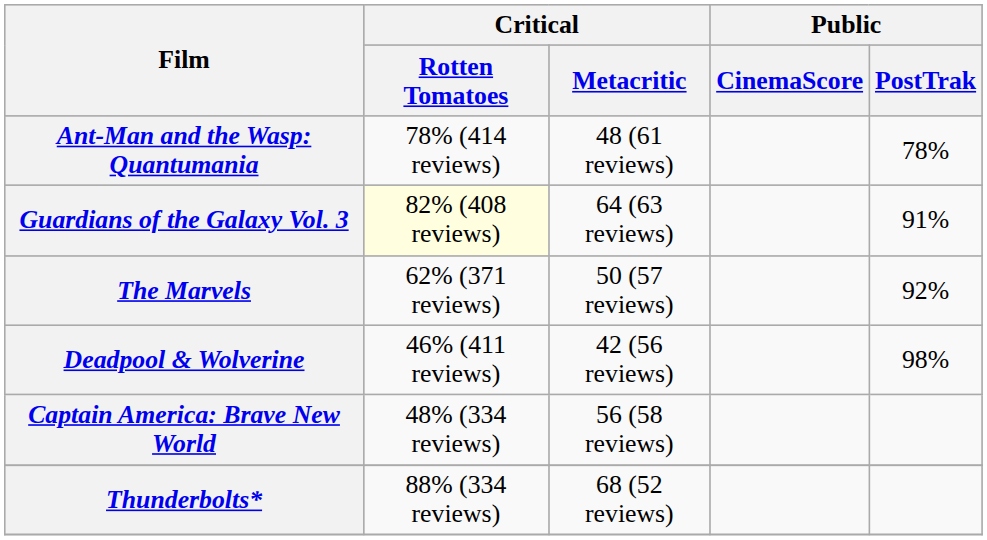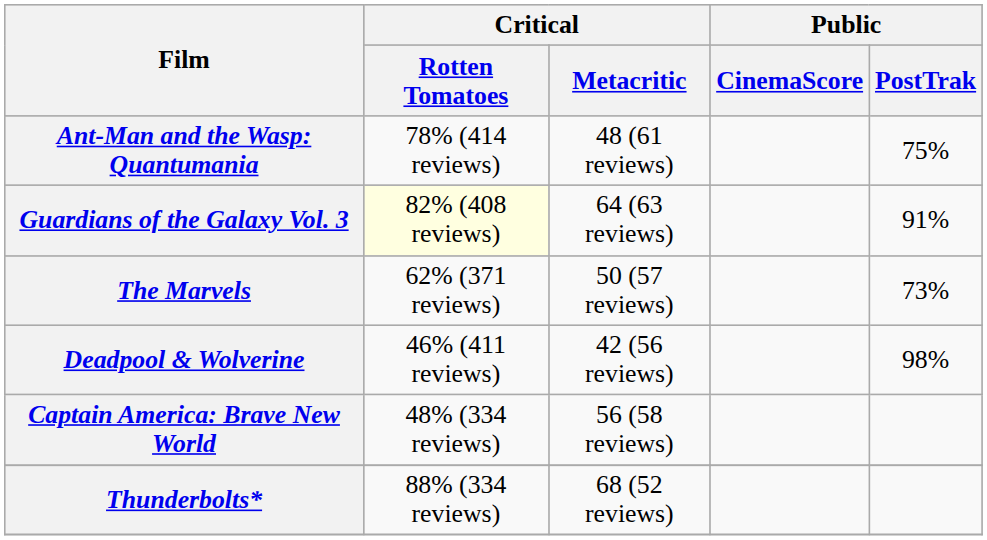 <table class="wikitable plainrowheaders unsortable" style="text-align: center;">
 <tr>
 <th scope="col" rowspan="2">Film</th>
 <th scope="col" colspan="2">Critical</th>
 <th scope="col" colspan="2">Public</th>
 </tr>
 <tr>
 <th scope="col"><a href='#'>Rotten Tomatoes</a></th>
 <th scope="col"><a href='#'>Metacritic</a></th>
 <th scope="col"><a href='#'>CinemaScore</a></th>
 <th scope="col"><a href='#'>PostTrak</a></th>
 </tr>
 <tr>
 <th scope="row"><em><a href='#'>Ant-Man and the Wasp: Quantumania</a></em></th>
 <td>78% (414 reviews)</td>
 <td>48 (61 reviews)</td>
 <td></td>
-<td>78%</td>
+<td>75%</td>
 </tr>
 <tr>
 <th scope="row"><em><a href='#'>Guardians of the Galaxy Vol. 3</a></em></th>
 <td style="background: lightyellow;">82% (408 reviews)</td>
 <td>64 (63 reviews)</td>
 <td></td>
 <td>91%</td>
 </tr>
 <tr>
 <th scope="row"><em><a href='#'>The Marvels</a></em></th>
 <td>62% (371 reviews)</td>
 <td>50 (57 reviews)</td>
 <td></td>
-<td>92%</td>
+<td>73%</td>
 </tr>
 <tr>
 <th scope="row"><em><a href='#'>Deadpool & Wolverine</a></em></th>
 <td>46% (411 reviews)</td>
 <td>42 (56 reviews)</td>
 <td></td>
 <td>98%</td>
 </tr>
 <tr>
 <th scope="row"><em><a href='#'>Captain America: Brave New World</a></em></th>
 <td>48% (334 reviews)</td>
 <td>56 (58 reviews)</td>
 <td></td>
 <td></td>
 </tr>
 <tr>
 </tr>
 <tr>
 <th scope="row"><em><a href='#'>Thunderbolts*</a></em></th>
 <td>88% (334 reviews)</td>
 <td>68 (52 reviews)</td>
 <td></td>
 <td></td>
 </tr>
 <tr>
 </tr>
 </table>
